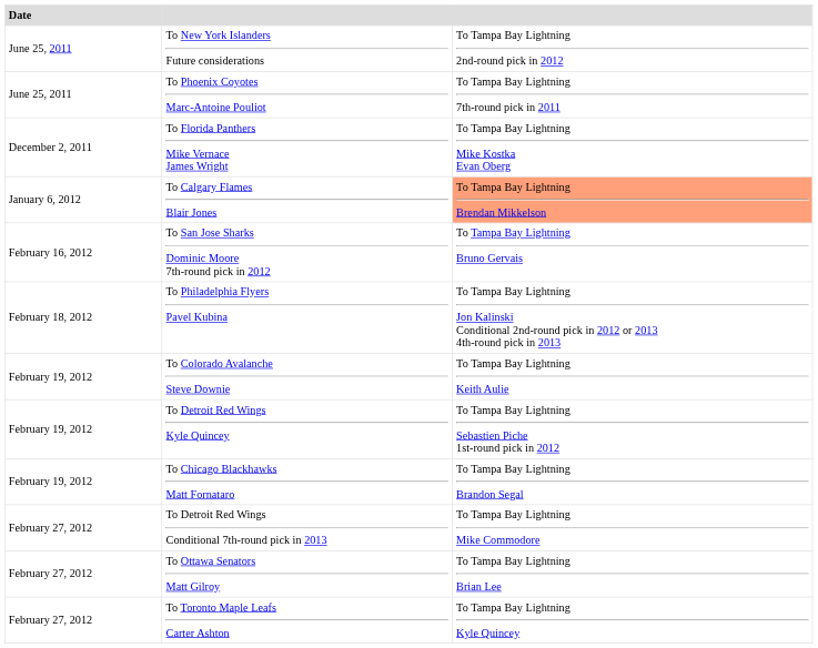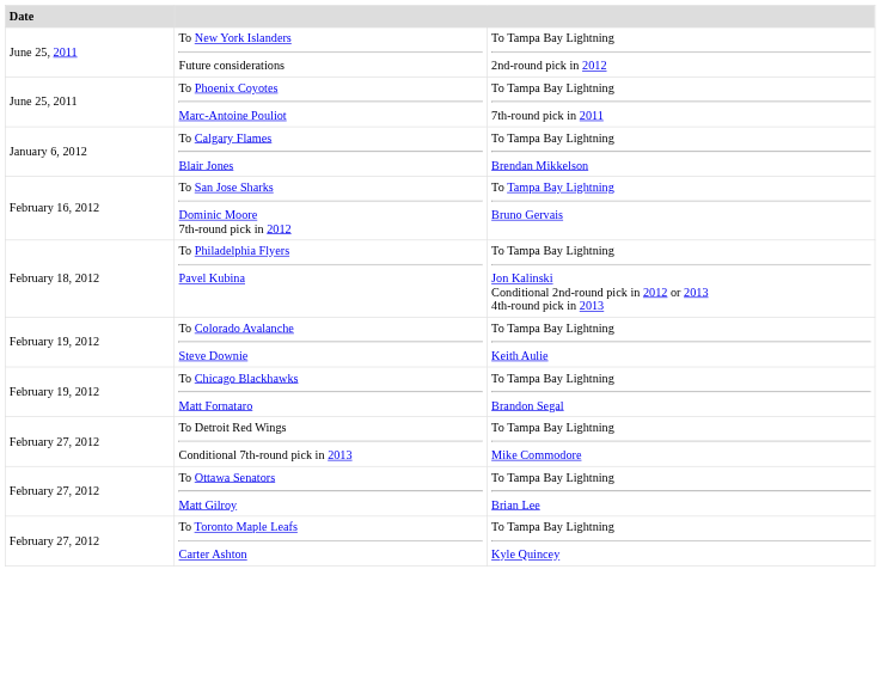 <table border=1 style="border-collapse:collapse" bordercolor="#DFDFDF" cellpadding="5" width=90%>
 <tr bgcolor="#dddddd">
 <td><strong>Date</strong></td>
 <th colspan="2"></th>
 </tr>
 <tr>
 <td>June 25, <a href='#'>2011</a></td>
 <td valign="top">To <a href='#'>New York Islanders</a> <hr>Future considerations</td>
 <td valign="top">To Tampa Bay Lightning <hr>2nd-round pick in <a href='#'>2012</a></td>
 </tr>
 <tr>
 <td>June 25, 2011</td>
 <td valign="top">To <a href='#'>Phoenix Coyotes</a> <hr><a href='#'>Marc-Antoine Pouliot</a></td>
 <td valign="top">To Tampa Bay Lightning <hr>7th-round pick in <a href='#'>2011</a></td>
 </tr>
 <tr>
-<td>December 2, 2011</td>
-<td valign="top">To <a href='#'>Florida Panthers</a> <hr><a href='#'>Mike Vernace</a><br><a href='#'>James Wright</a></td>
-<td valign="top">To Tampa Bay Lightning <hr><a href='#'>Mike Kostka</a><br><a href='#'>Evan Oberg</a></td>
-</tr>
-<tr>
 <td>January 6, 2012</td>
 <td valign="top">To <a href='#'>Calgary Flames</a> <hr><a href='#'>Blair Jones</a></td>
-<td valign="top" style="background: lightsalmon;">To Tampa Bay Lightning <hr><a href='#'>Brendan Mikkelson</a></td>
+<td valign="top">To Tampa Bay Lightning <hr><a href='#'>Brendan Mikkelson</a></td>
 </tr>
 <tr>
 <td>February 16, 2012</td>
 <td valign="top">To <a href='#'>San Jose Sharks</a> <hr><a href='#'>Dominic Moore</a><br>7th-round pick in <a href='#'>2012</a></td>
 <td valign="top">To <a href='#'>Tampa Bay Lightning</a> <hr><a href='#'>Bruno Gervais</a></td>
 </tr>
 <tr>
 <td>February 18, 2012</td>
 <td valign="top">To <a href='#'>Philadelphia Flyers</a> <hr><a href='#'>Pavel Kubina</a></td>
 <td valign="top">To Tampa Bay Lightning <hr><a href='#'>Jon Kalinski</a><br>Conditional 2nd-round pick in <a href='#'>2012</a> or <a href='#'>2013</a><br>4th-round pick in <a href='#'>2013</a></td>
 </tr>
 <tr>
 <td>February 19, 2012</td>
 <td valign="top">To <a href='#'>Colorado Avalanche</a> <hr><a href='#'>Steve Downie</a></td>
 <td valign="top">To Tampa Bay Lightning <hr><a href='#'>Keith Aulie</a></td>
-</tr>
-<tr>
-<td>February 19, 2012</td>
-<td valign="top">To <a href='#'>Detroit Red Wings</a> <hr><a href='#'>Kyle Quincey</a></td>
-<td valign="top">To Tampa Bay Lightning <hr><a href='#'>Sebastien Piche</a><br>1st-round pick in <a href='#'>2012</a></td>
 </tr>
 <tr>
 <td>February 19, 2012</td>
 <td valign="top">To <a href='#'>Chicago Blackhawks</a> <hr><a href='#'>Matt Fornataro</a></td>
 <td valign="top">To Tampa Bay Lightning <hr><a href='#'>Brandon Segal</a></td>
 </tr>
 <tr>
 <td>February 27, 2012</td>
 <td valign="top">To Detroit Red Wings <hr>Conditional 7th-round pick in <a href='#'>2013</a></td>
 <td valign="top">To Tampa Bay Lightning <hr><a href='#'>Mike Commodore</a></td>
 </tr>
 <tr>
 <td>February 27, 2012</td>
 <td valign="top">To <a href='#'>Ottawa Senators</a> <hr><a href='#'>Matt Gilroy</a></td>
 <td valign="top">To Tampa Bay Lightning <hr><a href='#'>Brian Lee</a></td>
 </tr>
 <tr>
 <td>February 27, 2012</td>
 <td valign="top">To <a href='#'>Toronto Maple Leafs</a> <hr><a href='#'>Carter Ashton</a></td>
 <td valign="top">To Tampa Bay Lightning <hr><a href='#'>Kyle Quincey</a></td>
 </tr>
 </table>
